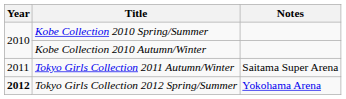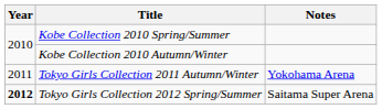 <table class="wikitable">
 <tr>
 <th>Year</th>
 <th>Title</th>
 <th>Notes</th>
 </tr>
 <tr>
 <td rowspan="2">2010</td>
 <td><em><a href='#'>Kobe Collection</a> 2010 Spring/Summer</em></td>
 <td></td>
 </tr>
 <tr>
 <td><em>Kobe Collection 2010 Autumn/Winter</em></td>
 <td></td>
 </tr>
 <tr>
 <td>2011</td>
 <td><em><a href='#'>Tokyo Girls Collection</a> 2011 Autumn/Winter</em></td>
-<td>Saitama Super Arena</td>
+<td><a href='#'>Yokohama Arena</a></td>
 </tr>
 <tr>
 <td><strong>2012</strong></td>
 <td><em>Tokyo Girls Collection 2012 Spring/Summer</em></td>
-<td><a href='#'>Yokohama Arena</a></td>
+<td>Saitama Super Arena</td>
 </tr>
 </table>
